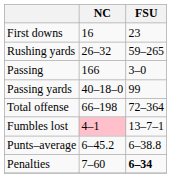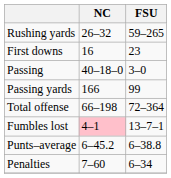 <table class="wikitable">
 <tr>
 <th></th>
 <th>NC</th>
 <th>FSU</th>
 </tr>
 <tr>
+<td>Rushing yards</td>
+<td>26–32</td>
+<td>59–265</td>
+</tr>
+<tr>
 <td>First downs</td>
 <td>16</td>
 <td>23</td>
 </tr>
 <tr>
-<td>Rushing yards</td>
-<td>26–32</td>
-<td>59–265</td>
-</tr>
-<tr>
 <td>Passing</td>
-<td>166</td>
+<td>40–18–0</td>
 <td>3–0</td>
 </tr>
 <tr>
 <td>Passing yards</td>
-<td>40–18–0</td>
+<td>166</td>
 <td>99</td>
 </tr>
 <tr>
 <td>Total offense</td>
 <td>66–198</td>
 <td>72–364</td>
 </tr>
 <tr>
 <td>Fumbles lost</td>
 <td style="background: pink;">4–1</td>
 <td>13–7–1</td>
 </tr>
 <tr>
 <td>Punts–average</td>
 <td>6–45.2</td>
 <td>6–38.8</td>
 </tr>
 <tr>
 <td>Penalties</td>
 <td>7–60</td>
-<td><strong>6–34</strong></td>
+<td>6–34</td>
 </tr>
 <tr>
 </tr>
 </table>
